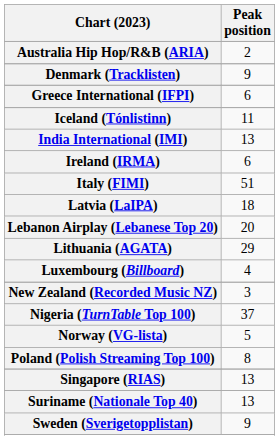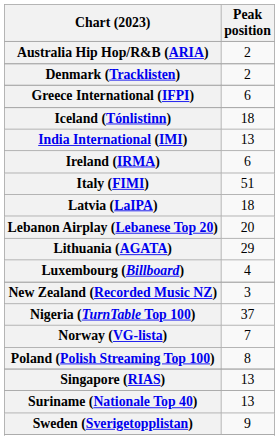 <table class="wikitable sortable plainrowheaders" style="text-align:center">
 <tr>
 <th scope="col">Chart (2023)</th>
 <th scope="col">Peak<br>position</th>
 </tr>
 <tr>
 </tr>
 <tr>
 <th scope="row">Australia Hip Hop/R&B (<a href='#'>ARIA</a>)</th>
 <td>2</td>
 </tr>
 <tr>
 </tr>
 <tr>
 </tr>
 <tr>
 </tr>
 <tr>
 </tr>
 <tr>
 </tr>
 <tr>
 <th scope="row">Denmark (<a href='#'>Tracklisten</a>)</th>
-<td>9</td>
+<td>2</td>
 </tr>
 <tr>
 </tr>
 <tr>
 </tr>
 <tr>
 </tr>
 <tr>
 </tr>
 <tr>
 <th scope="row">Greece International (<a href='#'>IFPI</a>)</th>
 <td>6</td>
 </tr>
 <tr>
 </tr>
 <tr>
 <th scope="row">Iceland (<a href='#'>Tónlistinn</a>)</th>
-<td>11</td>
+<td>18</td>
 </tr>
 <tr>
 <th scope="row"><a href='#'>India International</a> (<a href='#'>IMI</a>)</th>
 <td>13</td>
 </tr>
 <tr>
 <th scope="row">Ireland (<a href='#'>IRMA</a>)</th>
 <td>6</td>
 </tr>
 <tr>
 <th scope="row">Italy (<a href='#'>FIMI</a>)</th>
 <td>51</td>
 </tr>
 <tr>
 <th scope="row">Latvia (<a href='#'>LaIPA</a>)</th>
 <td>18</td>
 </tr>
 <tr>
 <th scope="row">Lebanon Airplay (<a href='#'>Lebanese Top 20</a>)</th>
 <td>20</td>
 </tr>
 <tr>
 <th scope="row">Lithuania (<a href='#'>AGATA</a>)</th>
 <td>29</td>
 </tr>
 <tr>
 <th scope="row">Luxembourg (<em><a href='#'>Billboard</a></em>)</th>
 <td>4</td>
 </tr>
 <tr>
 </tr>
 <tr>
 <th scope="row">New Zealand (<a href='#'>Recorded Music NZ</a>)</th>
 <td>3</td>
 </tr>
 <tr>
 <th scope="row">Nigeria (<a href='#'><em>TurnTable</em> Top 100</a>)</th>
 <td>37</td>
 </tr>
 <tr>
 <th scope="row">Norway (<a href='#'>VG-lista</a>)</th>
-<td>5</td>
+<td>7</td>
 </tr>
 <tr>
 <th scope="row">Poland (<a href='#'>Polish Streaming Top 100</a>)</th>
 <td>8</td>
 </tr>
 <tr>
 </tr>
 <tr>
 <th scope="row">Singapore (<a href='#'>RIAS</a>)</th>
 <td>13</td>
 </tr>
 <tr>
 </tr>
 <tr>
 </tr>
 <tr>
 <th scope="row">Suriname (<a href='#'>Nationale Top 40</a>)</th>
 <td>13</td>
 </tr>
 <tr>
 <th scope="row">Sweden (<a href='#'>Sverigetopplistan</a>)</th>
 <td>9</td>
 </tr>
 <tr>
 </tr>
 <tr>
 </tr>
 <tr>
 </tr>
 <tr>
 </tr>
 <tr>
 </tr>
 <tr>
 </tr>
 <tr>
 </tr>
 <tr>
 </tr>
 <tr>
 </tr>
 <tr>
 </tr>
 </table>
